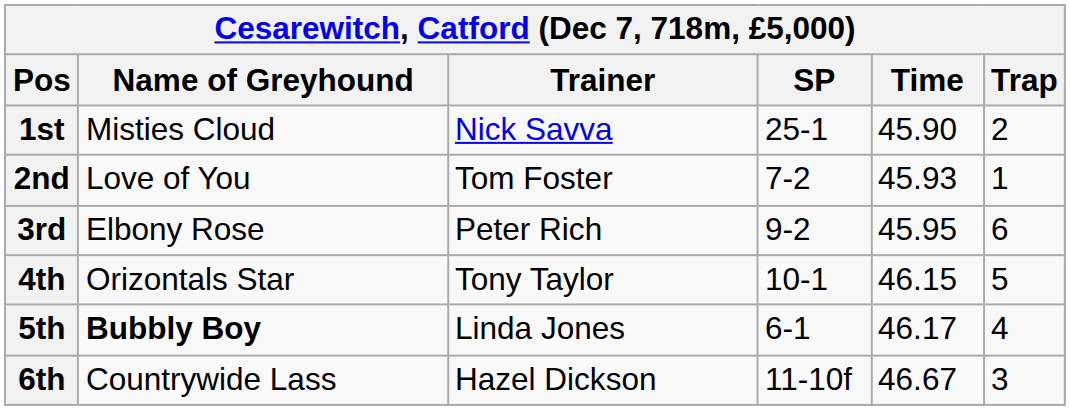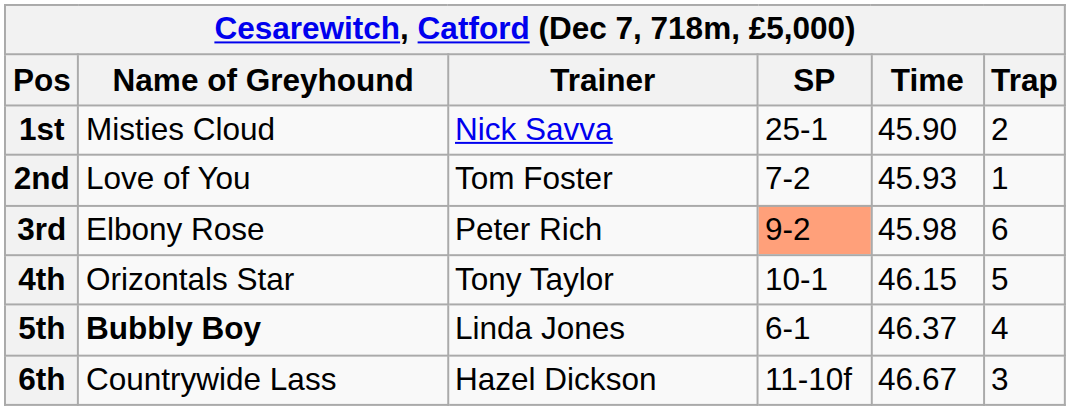 <table class="wikitable">
 <tr>
 <th colspan="6"><a href='#'>Cesarewitch</a>, <a href='#'>Catford</a> (Dec 7, 718m, £5,000)</th>
 </tr>
 <tr>
 <th width=30>Pos</th>
 <th width=180>Name of Greyhound</th>
 <th width=150>Trainer</th>
 <th width=50>SP</th>
 <th width=50>Time</th>
 <th width=30>Trap</th>
 </tr>
 <tr>
 <th>1st</th>
 <td>Misties Cloud</td>
 <td><a href='#'>Nick Savva</a></td>
 <td>25-1</td>
 <td>45.90</td>
 <td>2</td>
 </tr>
 <tr>
 <th>2nd</th>
 <td>Love of You</td>
 <td>Tom Foster</td>
 <td>7-2</td>
 <td>45.93</td>
 <td>1</td>
 </tr>
 <tr>
 <th>3rd</th>
 <td>Elbony Rose</td>
 <td>Peter Rich</td>
-<td>9-2</td>
-<td>45.95</td>
+<td style="background: lightsalmon;">9-2</td>
+<td>45.98</td>
 <td>6</td>
 </tr>
 <tr>
 <th>4th</th>
 <td>Orizontals Star</td>
 <td>Tony Taylor</td>
 <td>10-1</td>
 <td>46.15</td>
 <td>5</td>
 </tr>
 <tr>
 <th>5th</th>
 <td><strong>Bubbly Boy</strong></td>
 <td>Linda Jones</td>
 <td>6-1</td>
-<td>46.17</td>
+<td>46.37</td>
 <td>4</td>
 </tr>
 <tr>
 <th>6th</th>
 <td>Countrywide Lass</td>
 <td>Hazel Dickson</td>
 <td>11-10f</td>
 <td>46.67</td>
 <td>3</td>
 </tr>
 </table>
